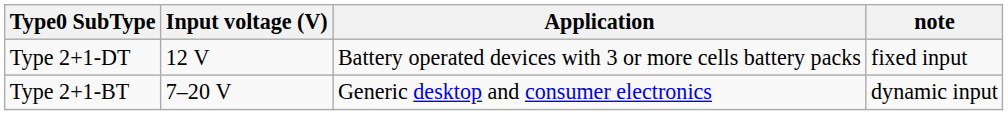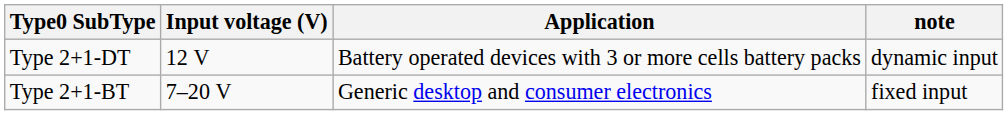 <table class="wikitable">
 <tr>
 <th>Type0 SubType</th>
 <th>Input voltage (V)</th>
 <th>Application</th>
 <th>note</th>
 </tr>
 <tr>
 <td>Type 2+1-DT</td>
 <td>12 V</td>
 <td>Battery operated devices with 3 or more cells battery packs</td>
-<td>fixed input</td>
+<td>dynamic input</td>
 </tr>
 <tr>
 <td>Type 2+1-BT</td>
 <td>7–20 V</td>
 <td>Generic <a href='#'>desktop</a> and <a href='#'>consumer electronics</a></td>
-<td>dynamic input</td>
+<td>fixed input</td>
 </tr>
 </table>
